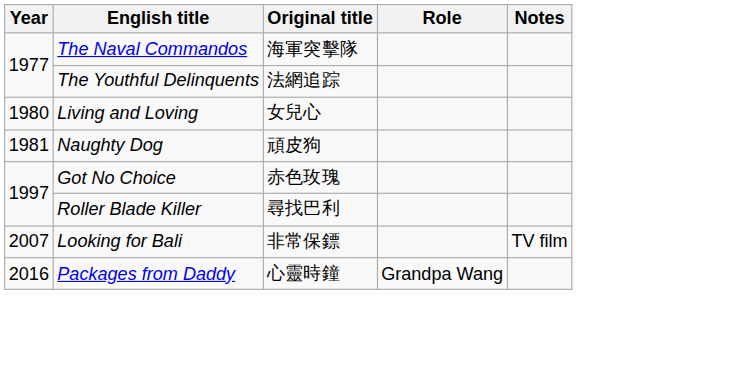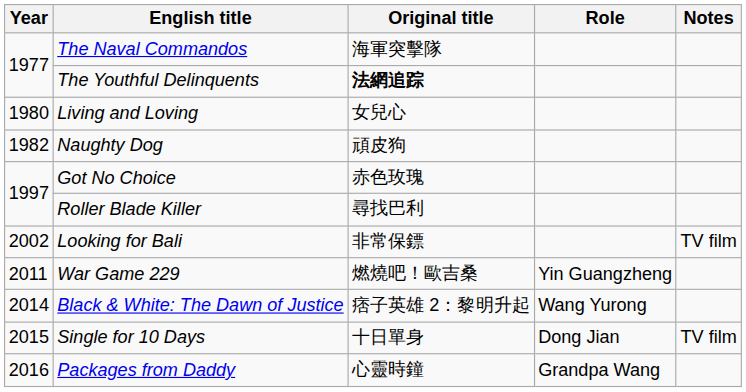 <table class="wikitable sortable">
 <tr>
 <th>Year</th>
 <th>English title</th>
 <th>Original title</th>
 <th>Role</th>
 <th class="unsortable">Notes</th>
 </tr>
 <tr>
 <td rowspan=2>1977</td>
 <td><em><a href='#'>The Naval Commandos</a></em></td>
 <td>海軍突擊隊</td>
 <td></td>
 <td></td>
 </tr>
 <tr>
 <td><em>The Youthful Delinquents</em></td>
-<td>法網追踪</td>
+<td><strong>法網追踪</strong></td>
 <td></td>
 <td></td>
 </tr>
 <tr>
 <td>1980</td>
 <td><em>Living and Loving</em></td>
 <td>女兒心</td>
 <td></td>
 <td></td>
 </tr>
 <tr>
-<td>1981</td>
+<td>1982</td>
 <td><em>Naughty Dog</em></td>
 <td>頑皮狗</td>
 <td></td>
 <td></td>
 </tr>
 <tr>
 <td rowspan=2>1997</td>
 <td><em>Got No Choice</em></td>
 <td>赤色玫瑰</td>
 <td></td>
 <td></td>
 </tr>
 <tr>
 <td><em>Roller Blade Killer</em></td>
 <td>尋找巴利</td>
 <td></td>
 <td></td>
 </tr>
 <tr>
-<td>2007</td>
+<td>2002</td>
 <td><em>Looking for Bali</em></td>
 <td>非常保鏢</td>
 <td></td>
+<td>TV film</td>
+</tr>
+<tr>
+<td>2011</td>
+<td><em>War Game 229</em></td>
+<td>燃燒吧！歐吉桑</td>
+<td>Yin Guangzheng</td>
+<td></td>
+</tr>
+<tr>
+<td>2014</td>
+<td><em><a href='#'>Black & White: The Dawn of Justice</a></em></td>
+<td>痞子英雄 2：黎明升起</td>
+<td>Wang Yurong</td>
+<td></td>
+</tr>
+<tr>
+<td>2015</td>
+<td><em>Single for 10 Days</em></td>
+<td>十日單身</td>
+<td>Dong Jian</td>
 <td>TV film</td>
 </tr>
 <tr>
 <td>2016</td>
 <td><em><a href='#'>Packages from Daddy</a></em></td>
 <td>心靈時鐘</td>
 <td>Grandpa Wang</td>
 <td></td>
 </tr>
 </table>
